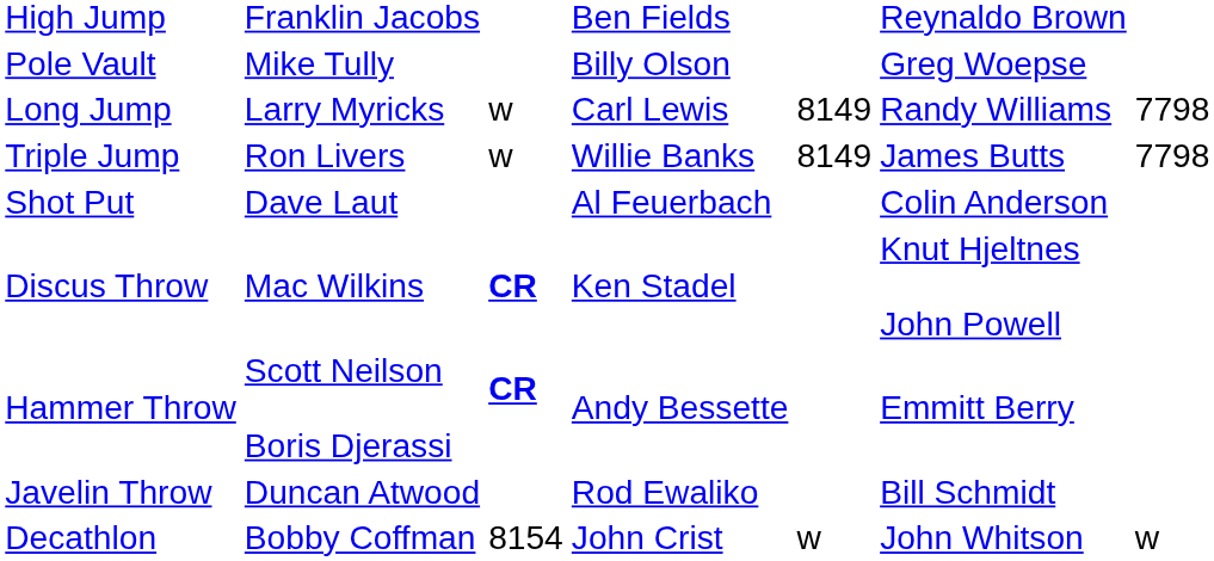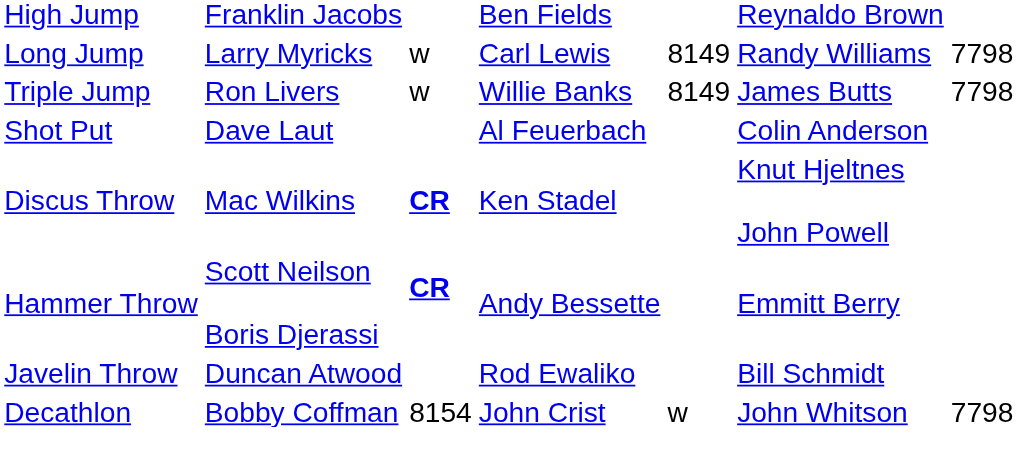 <table>
 <tr>
 <td><a href='#'>High Jump</a></td>
 <td><a href='#'>Franklin Jacobs</a></td>
 <td></td>
 <td><a href='#'>Ben Fields</a></td>
 <td></td>
 <td><a href='#'>Reynaldo Brown</a></td>
-<td></td>
-</tr>
-<tr>
-<td><a href='#'>Pole Vault</a></td>
-<td><a href='#'>Mike Tully</a></td>
-<td></td>
-<td><a href='#'>Billy Olson</a></td>
-<td></td>
-<td><a href='#'>Greg Woepse</a></td>
 <td></td>
 </tr>
 <tr>
 <td><a href='#'>Long Jump</a></td>
 <td><a href='#'>Larry Myricks</a></td>
 <td>w</td>
 <td><a href='#'>Carl Lewis</a></td>
 <td>8149</td>
 <td><a href='#'>Randy Williams</a></td>
 <td>7798</td>
 </tr>
 <tr>
 <td><a href='#'>Triple Jump</a></td>
 <td><a href='#'>Ron Livers</a></td>
 <td>w</td>
 <td><a href='#'>Willie Banks</a></td>
 <td>8149</td>
 <td><a href='#'>James Butts</a></td>
 <td>7798</td>
 </tr>
 <tr>
 <td><a href='#'>Shot Put</a></td>
 <td><a href='#'>Dave Laut</a></td>
 <td></td>
 <td><a href='#'>Al Feuerbach</a></td>
 <td></td>
 <td><a href='#'>Colin Anderson</a></td>
 <td></td>
 </tr>
 <tr>
 <td><a href='#'>Discus Throw</a></td>
 <td><a href='#'>Mac Wilkins</a></td>
 <td> <strong><a href='#'>CR</a></strong></td>
 <td><a href='#'>Ken Stadel</a></td>
 <td></td>
 <td><a href='#'>Knut Hjeltnes</a><br><br><a href='#'>John Powell</a></td>
 <td><br><br></td>
 </tr>
 <tr>
 <td><a href='#'>Hammer Throw</a></td>
 <td><a href='#'>Scott Neilson</a><br><br><a href='#'>Boris Djerassi</a></td>
 <td>  <strong><a href='#'>CR</a></strong><br><br></td>
 <td><a href='#'>Andy Bessette</a></td>
 <td></td>
 <td><a href='#'>Emmitt Berry</a></td>
 <td></td>
 </tr>
 <tr>
 <td><a href='#'>Javelin Throw</a></td>
 <td><a href='#'>Duncan Atwood</a></td>
 <td></td>
 <td><a href='#'>Rod Ewaliko</a></td>
 <td></td>
 <td><a href='#'>Bill Schmidt</a></td>
 <td></td>
 </tr>
 <tr>
 <td><a href='#'>Decathlon</a></td>
 <td><a href='#'>Bobby Coffman</a></td>
 <td>8154</td>
 <td><a href='#'>John Crist</a></td>
 <td>w</td>
 <td><a href='#'>John Whitson</a></td>
-<td>w</td>
+<td>7798</td>
 </tr>
 </table>
